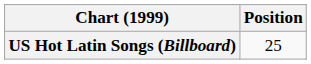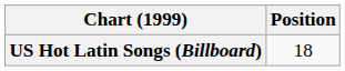 <table class="wikitable plainrowheaders " style="text-align:center;">
 <tr>
 <th scope="col">Chart (1999)</th>
 <th scope="col">Position</th>
 </tr>
 <tr>
 <th scope="row">US Hot Latin Songs (<em>Billboard</em>)</th>
-<td>25</td>
+<td>18</td>
 </tr>
 </table>
